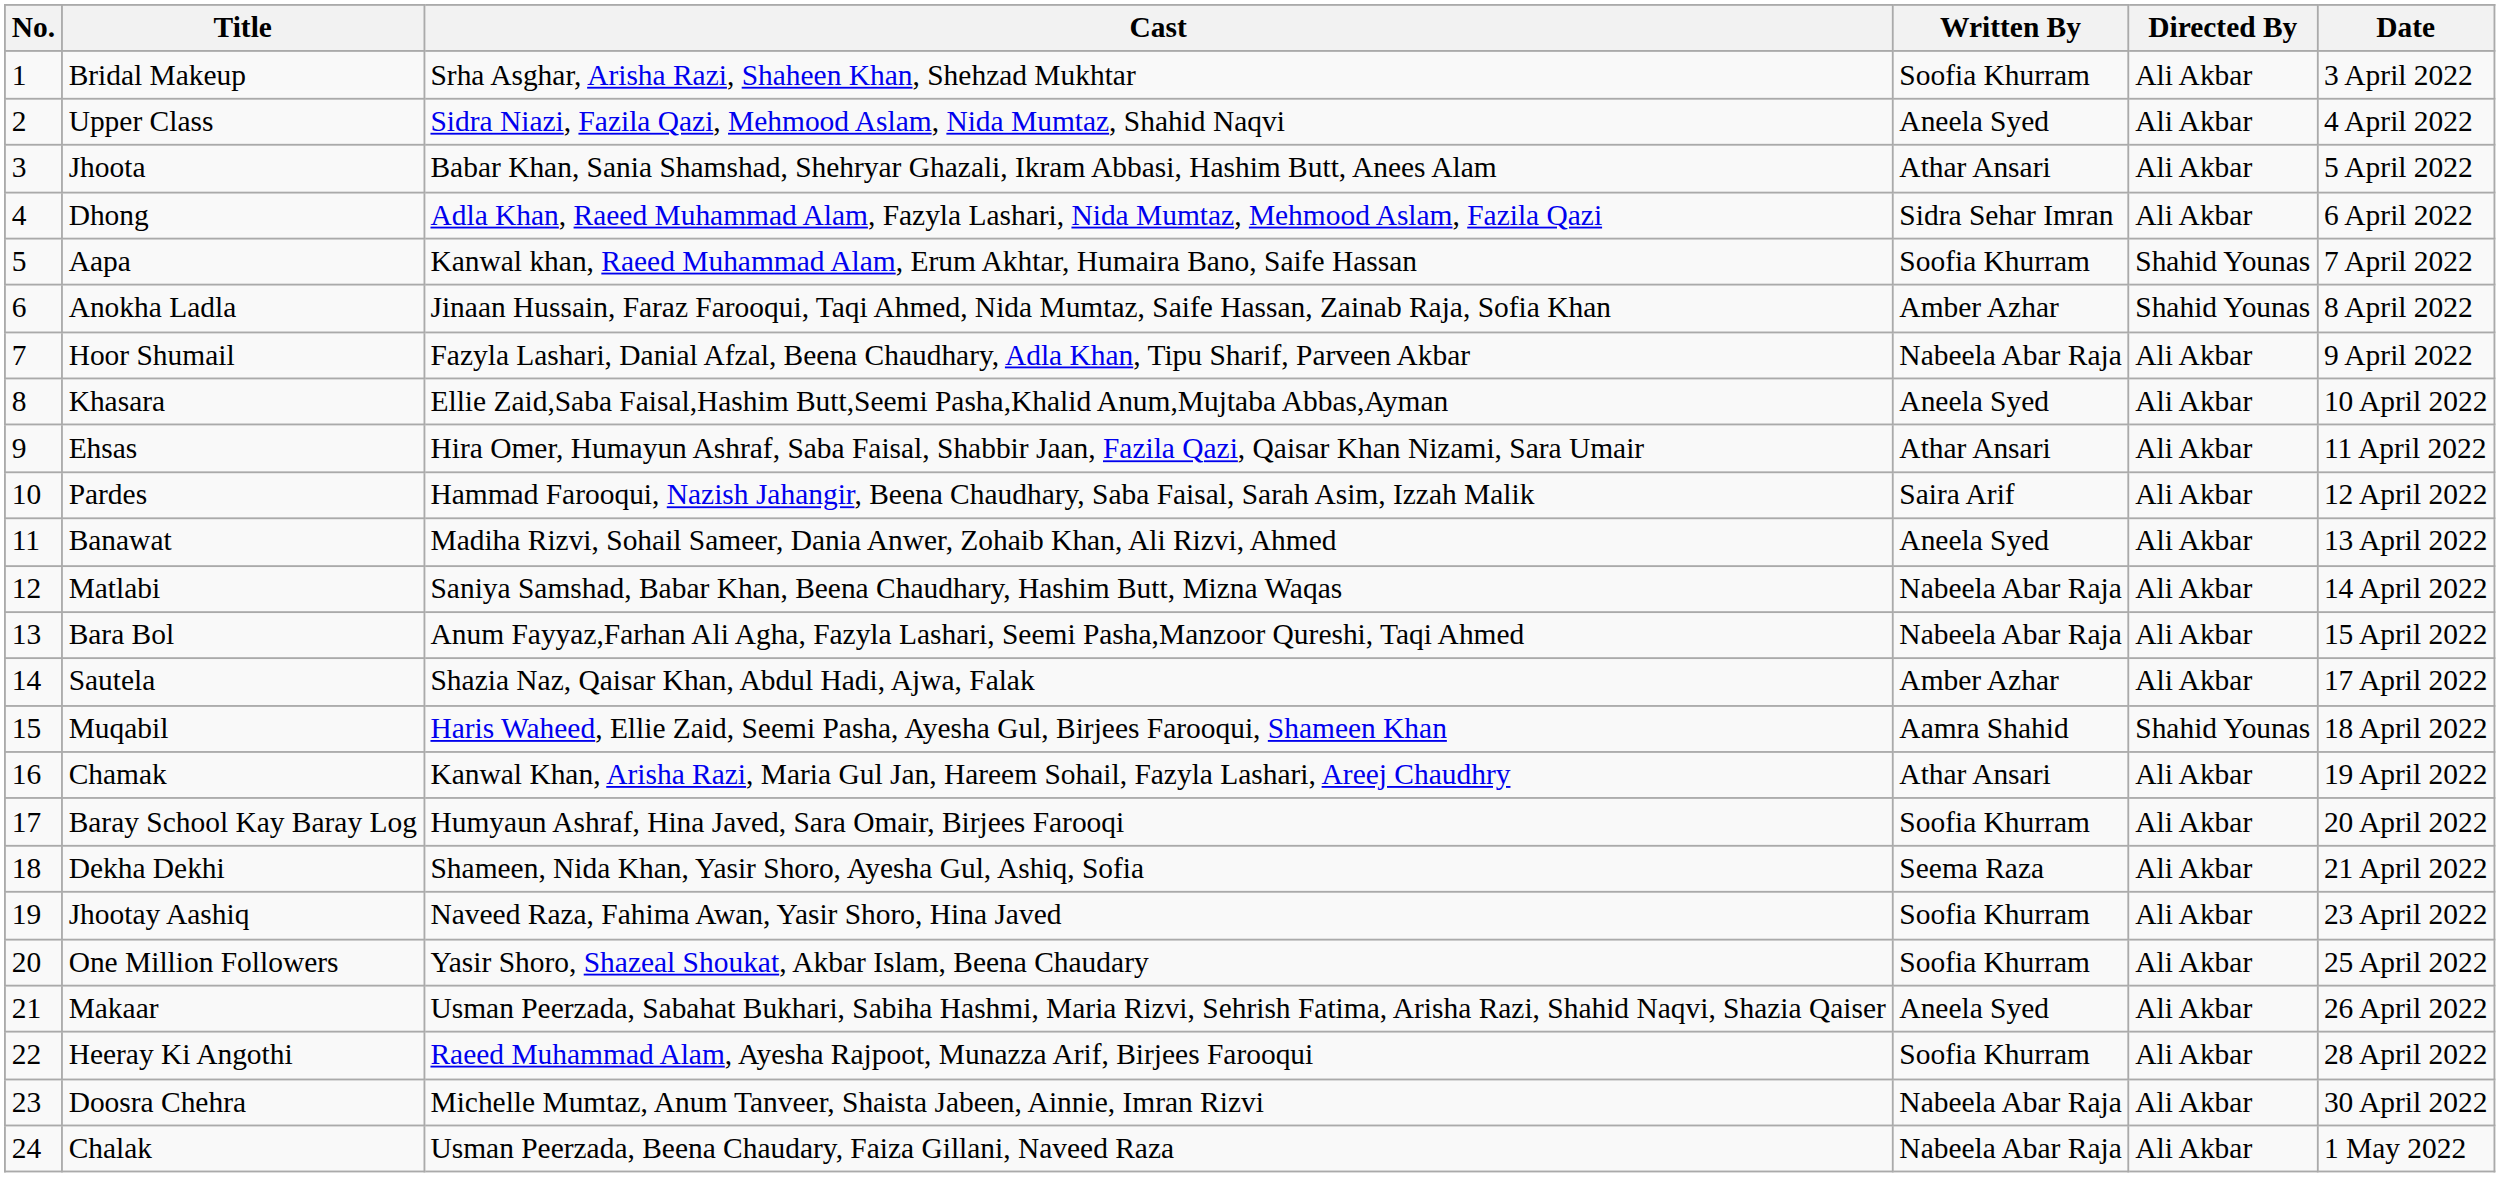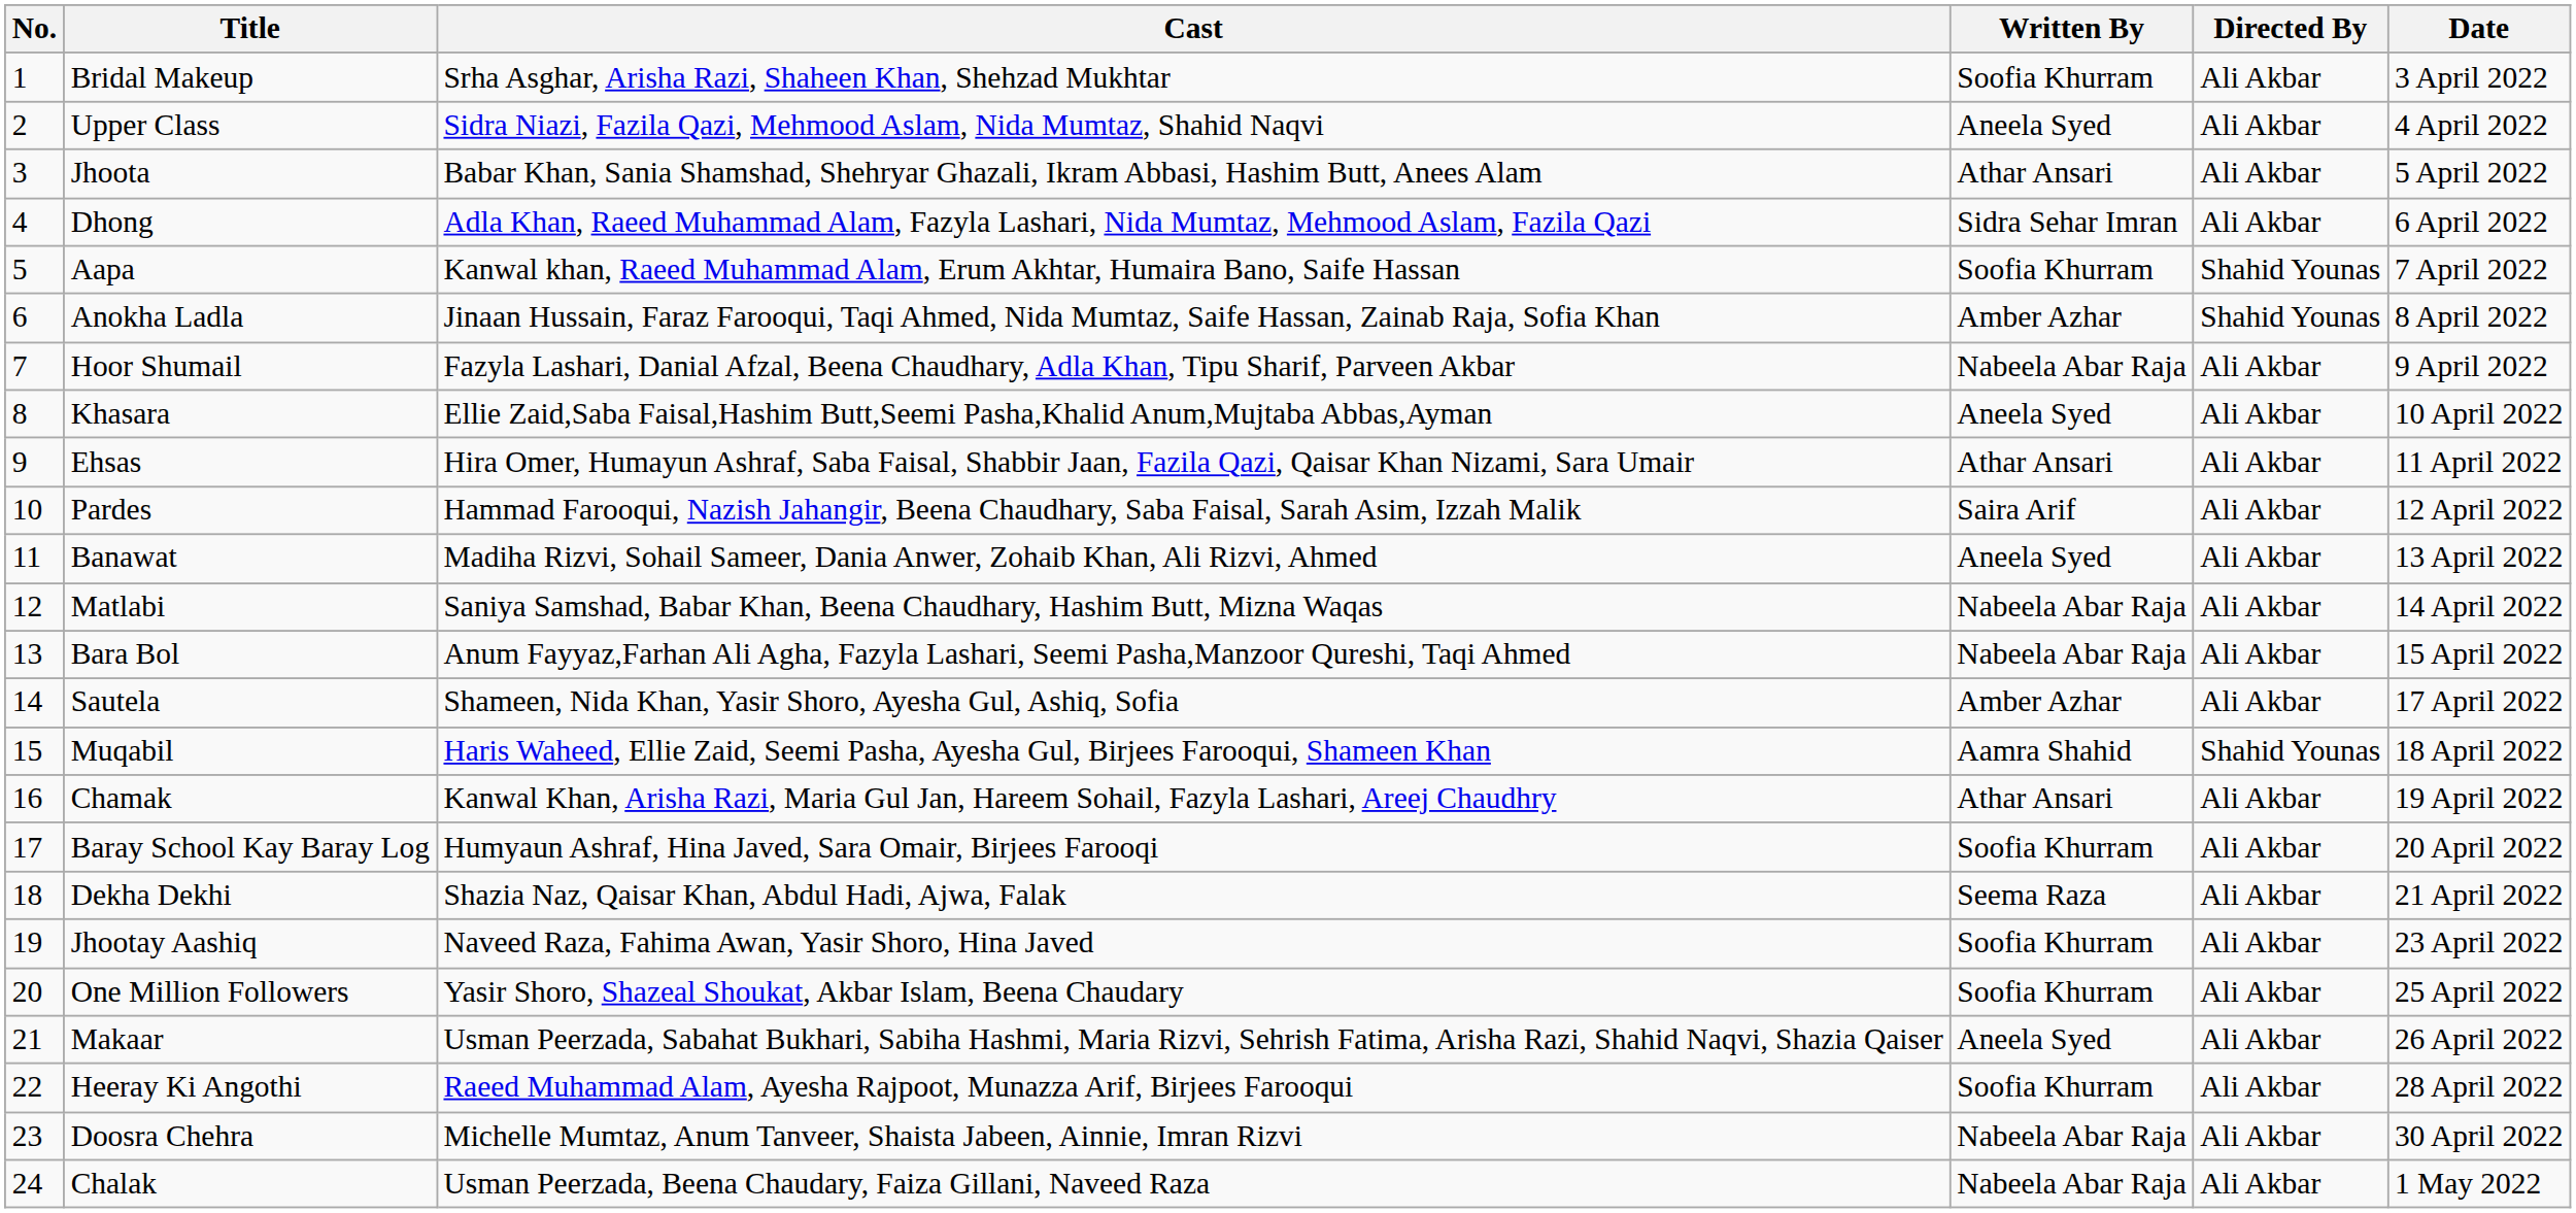 <table class="wikitable">
 <tr>
 <th>No.</th>
 <th>Title</th>
 <th>Cast</th>
 <th>Written By</th>
 <th>Directed By</th>
 <th>Date</th>
 </tr>
 <tr>
 <td>1</td>
 <td>Bridal Makeup</td>
 <td>Srha Asghar, <a href='#'>Arisha Razi</a>, <a href='#'>Shaheen Khan</a>, Shehzad Mukhtar</td>
 <td>Soofia Khurram</td>
 <td>Ali Akbar</td>
 <td>3 April 2022</td>
 </tr>
 <tr>
 <td>2</td>
 <td>Upper Class</td>
 <td><a href='#'>Sidra Niazi</a>, <a href='#'>Fazila Qazi</a>, <a href='#'>Mehmood Aslam</a>, <a href='#'>Nida Mumtaz</a>, Shahid Naqvi</td>
 <td>Aneela Syed</td>
 <td>Ali Akbar</td>
 <td>4 April 2022</td>
 </tr>
 <tr>
 <td>3</td>
 <td>Jhoota</td>
 <td>Babar Khan, Sania Shamshad, Shehryar Ghazali, Ikram Abbasi, Hashim Butt, Anees Alam</td>
 <td>Athar Ansari</td>
 <td>Ali Akbar</td>
 <td>5 April 2022</td>
 </tr>
 <tr>
 <td>4</td>
 <td>Dhong</td>
 <td><a href='#'>Adla Khan</a>, <a href='#'>Raeed Muhammad Alam</a>, Fazyla Lashari, <a href='#'>Nida Mumtaz</a>, <a href='#'>Mehmood Aslam</a>, <a href='#'>Fazila Qazi</a></td>
 <td>Sidra Sehar Imran</td>
 <td>Ali Akbar</td>
 <td>6 April 2022</td>
 </tr>
 <tr>
 <td>5</td>
 <td>Aapa</td>
 <td>Kanwal khan, <a href='#'>Raeed Muhammad Alam</a>, Erum Akhtar, Humaira Bano, Saife Hassan</td>
 <td>Soofia Khurram</td>
 <td>Shahid Younas</td>
 <td>7 April 2022</td>
 </tr>
 <tr>
 <td>6</td>
 <td>Anokha Ladla</td>
 <td>Jinaan Hussain, Faraz Farooqui, Taqi Ahmed, Nida Mumtaz, Saife Hassan, Zainab Raja, Sofia Khan</td>
 <td>Amber Azhar</td>
 <td>Shahid Younas</td>
 <td>8 April 2022</td>
 </tr>
 <tr>
 <td>7</td>
 <td>Hoor Shumail</td>
 <td>Fazyla Lashari, Danial Afzal, Beena Chaudhary, <a href='#'>Adla Khan</a>, Tipu Sharif, Parveen Akbar</td>
 <td>Nabeela Abar Raja</td>
 <td>Ali Akbar</td>
 <td>9 April 2022</td>
 </tr>
 <tr>
 <td>8</td>
 <td>Khasara</td>
 <td>Ellie Zaid,Saba Faisal,Hashim Butt,Seemi Pasha,Khalid Anum,Mujtaba Abbas,Ayman</td>
 <td>Aneela Syed</td>
 <td>Ali Akbar</td>
 <td>10 April 2022</td>
 </tr>
 <tr>
 <td>9</td>
 <td>Ehsas</td>
 <td>Hira Omer, Humayun Ashraf, Saba Faisal, Shabbir Jaan, <a href='#'>Fazila Qazi</a>, Qaisar Khan Nizami, Sara Umair</td>
 <td>Athar Ansari</td>
 <td>Ali Akbar</td>
 <td>11 April 2022</td>
 </tr>
 <tr>
 <td>10</td>
 <td>Pardes</td>
 <td>Hammad Farooqui, <a href='#'>Nazish Jahangir</a>, Beena Chaudhary, Saba Faisal, Sarah Asim, Izzah Malik</td>
 <td>Saira Arif</td>
 <td>Ali Akbar</td>
 <td>12 April 2022</td>
 </tr>
 <tr>
 <td>11</td>
 <td>Banawat</td>
 <td>Madiha Rizvi, Sohail Sameer, Dania Anwer, Zohaib Khan, Ali Rizvi, Ahmed</td>
 <td>Aneela Syed</td>
 <td>Ali Akbar</td>
 <td>13 April 2022</td>
 </tr>
 <tr>
 <td>12</td>
 <td>Matlabi</td>
 <td>Saniya Samshad, Babar Khan, Beena Chaudhary, Hashim Butt, Mizna Waqas</td>
 <td>Nabeela Abar Raja</td>
 <td>Ali Akbar</td>
 <td>14 April 2022</td>
 </tr>
 <tr>
 <td>13</td>
 <td>Bara Bol</td>
 <td>Anum Fayyaz,Farhan Ali Agha, Fazyla Lashari, Seemi Pasha,Manzoor Qureshi, Taqi Ahmed</td>
 <td>Nabeela Abar Raja</td>
 <td>Ali Akbar</td>
 <td>15 April 2022</td>
 </tr>
 <tr>
 <td>14</td>
 <td>Sautela</td>
-<td>Shazia Naz, Qaisar Khan, Abdul Hadi, Ajwa, Falak</td>
+<td>Shameen, Nida Khan, Yasir Shoro, Ayesha Gul, Ashiq, Sofia</td>
 <td>Amber Azhar</td>
 <td>Ali Akbar</td>
 <td>17 April 2022</td>
 </tr>
 <tr>
 <td>15</td>
 <td>Muqabil</td>
 <td><a href='#'>Haris Waheed</a>, Ellie Zaid, Seemi Pasha, Ayesha Gul, Birjees Farooqui, <a href='#'>Shameen Khan</a></td>
 <td>Aamra Shahid</td>
 <td>Shahid Younas</td>
 <td>18 April 2022</td>
 </tr>
 <tr>
 <td>16</td>
 <td>Chamak</td>
 <td>Kanwal Khan, <a href='#'>Arisha Razi</a>, Maria Gul Jan, Hareem Sohail, Fazyla Lashari, <a href='#'>Areej Chaudhry</a></td>
 <td>Athar Ansari</td>
 <td>Ali Akbar</td>
 <td>19 April 2022</td>
 </tr>
 <tr>
 <td>17</td>
 <td>Baray School Kay Baray Log</td>
 <td>Humyaun Ashraf, Hina Javed, Sara Omair, Birjees Farooqi</td>
 <td>Soofia Khurram</td>
 <td>Ali Akbar</td>
 <td>20 April 2022</td>
 </tr>
 <tr>
 <td>18</td>
 <td>Dekha Dekhi</td>
-<td>Shameen, Nida Khan, Yasir Shoro, Ayesha Gul, Ashiq, Sofia</td>
+<td>Shazia Naz, Qaisar Khan, Abdul Hadi, Ajwa, Falak</td>
 <td>Seema Raza</td>
 <td>Ali Akbar</td>
 <td>21 April 2022</td>
 </tr>
 <tr>
 <td>19</td>
 <td>Jhootay Aashiq</td>
 <td>Naveed Raza, Fahima Awan, Yasir Shoro, Hina Javed</td>
 <td>Soofia Khurram</td>
 <td>Ali Akbar</td>
 <td>23 April 2022</td>
 </tr>
 <tr>
 <td>20</td>
 <td>One Million Followers</td>
 <td>Yasir Shoro, <a href='#'>Shazeal Shoukat</a>, Akbar Islam, Beena Chaudary</td>
 <td>Soofia Khurram</td>
 <td>Ali Akbar</td>
 <td>25 April 2022</td>
 </tr>
 <tr>
 <td>21</td>
 <td>Makaar</td>
 <td>Usman Peerzada, Sabahat Bukhari, Sabiha Hashmi, Maria Rizvi, Sehrish Fatima, Arisha Razi, Shahid Naqvi, Shazia Qaiser</td>
 <td>Aneela Syed</td>
 <td>Ali Akbar</td>
 <td>26 April 2022</td>
 </tr>
 <tr>
 <td>22</td>
 <td>Heeray Ki Angothi</td>
 <td><a href='#'>Raeed Muhammad Alam</a>, Ayesha Rajpoot, Munazza Arif, Birjees Farooqui</td>
 <td>Soofia Khurram</td>
 <td>Ali Akbar</td>
 <td>28 April 2022</td>
 </tr>
 <tr>
 <td>23</td>
 <td>Doosra Chehra</td>
 <td>Michelle Mumtaz, Anum Tanveer, Shaista Jabeen, Ainnie, Imran Rizvi</td>
 <td>Nabeela Abar Raja</td>
 <td>Ali Akbar</td>
 <td>30 April 2022</td>
 </tr>
 <tr>
 <td>24</td>
 <td>Chalak</td>
 <td>Usman Peerzada, Beena Chaudary, Faiza Gillani, Naveed Raza</td>
 <td>Nabeela Abar Raja</td>
 <td>Ali Akbar</td>
 <td>1 May 2022</td>
 </tr>
 </table>
